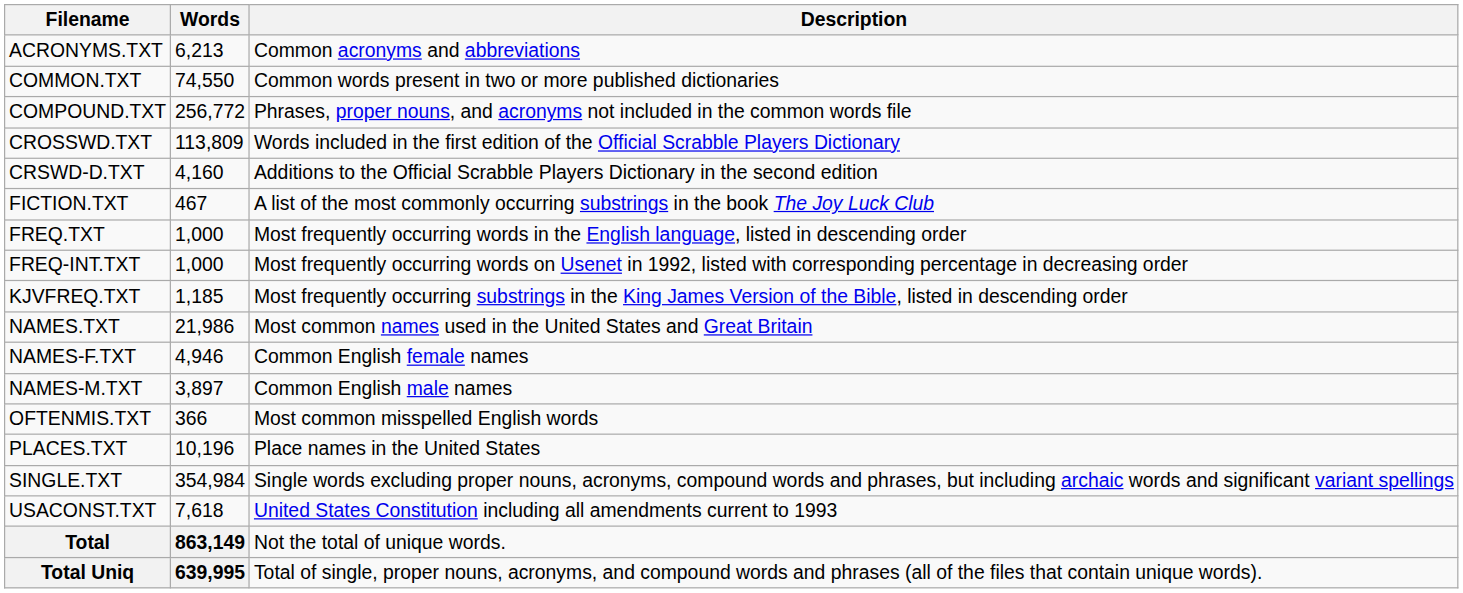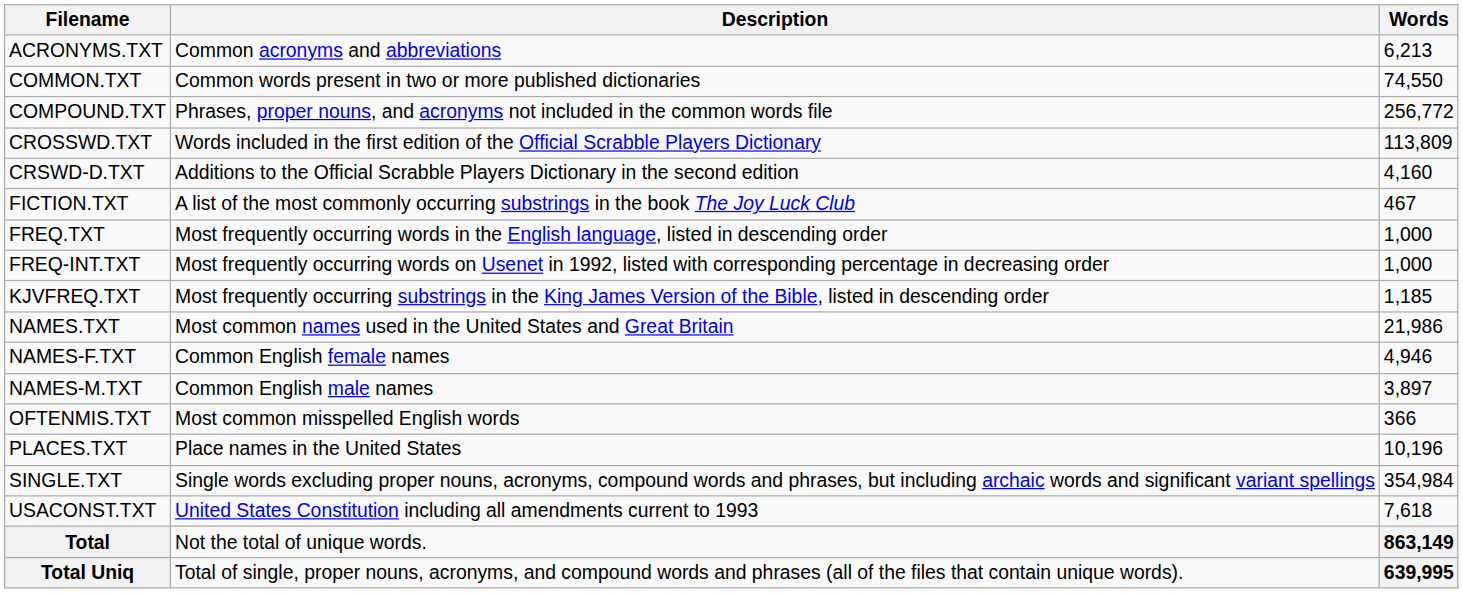 <table class="wikitable">
 <tr>
 <th>Filename</th>
+<th>Description</th>
 <th>Words</th>
-<th>Description</th>
 </tr>
 <tr>
 <td>ACRONYMS.TXT</td>
+<td>Common <a href='#'>acronyms</a> and <a href='#'>abbreviations</a></td>
 <td>6,213</td>
-<td>Common <a href='#'>acronyms</a> and <a href='#'>abbreviations</a></td>
 </tr>
 <tr>
 <td>COMMON.TXT</td>
+<td>Common words present in two or more published dictionaries</td>
 <td>74,550</td>
-<td>Common words present in two or more published dictionaries</td>
 </tr>
 <tr>
 <td>COMPOUND.TXT</td>
+<td>Phrases, <a href='#'>proper nouns</a>, and <a href='#'>acronyms</a> not included in the common words file</td>
 <td>256,772</td>
-<td>Phrases, <a href='#'>proper nouns</a>, and <a href='#'>acronyms</a> not included in the common words file</td>
 </tr>
 <tr>
 <td>CROSSWD.TXT</td>
+<td>Words included in the first edition of the <a href='#'>Official Scrabble Players Dictionary</a></td>
 <td>113,809</td>
-<td>Words included in the first edition of the <a href='#'>Official Scrabble Players Dictionary</a></td>
 </tr>
 <tr>
 <td>CRSWD-D.TXT</td>
+<td>Additions to the Official Scrabble Players Dictionary in the second edition</td>
 <td>4,160</td>
-<td>Additions to the Official Scrabble Players Dictionary in the second edition</td>
 </tr>
 <tr>
 <td>FICTION.TXT</td>
+<td>A list of the most commonly occurring <a href='#'>substrings</a> in the book <em><a href='#'>The Joy Luck Club</a></em></td>
 <td>467</td>
-<td>A list of the most commonly occurring <a href='#'>substrings</a> in the book <em><a href='#'>The Joy Luck Club</a></em></td>
 </tr>
 <tr>
 <td>FREQ.TXT</td>
+<td>Most frequently occurring words in the <a href='#'>English language</a>, listed in descending order</td>
 <td>1,000</td>
-<td>Most frequently occurring words in the <a href='#'>English language</a>, listed in descending order</td>
 </tr>
 <tr>
 <td>FREQ-INT.TXT</td>
+<td>Most frequently occurring words on <a href='#'>Usenet</a> in 1992, listed with corresponding percentage in decreasing order</td>
 <td>1,000</td>
-<td>Most frequently occurring words on <a href='#'>Usenet</a> in 1992, listed with corresponding percentage in decreasing order</td>
 </tr>
 <tr>
 <td>KJVFREQ.TXT</td>
+<td>Most frequently occurring <a href='#'>substrings</a> in the <a href='#'>King James Version of the Bible</a>, listed in descending order</td>
 <td>1,185</td>
-<td>Most frequently occurring <a href='#'>substrings</a> in the <a href='#'>King James Version of the Bible</a>, listed in descending order</td>
 </tr>
 <tr>
 <td>NAMES.TXT</td>
+<td>Most common <a href='#'>names</a> used in the United States and <a href='#'>Great Britain</a></td>
 <td>21,986</td>
-<td>Most common <a href='#'>names</a> used in the United States and <a href='#'>Great Britain</a></td>
 </tr>
 <tr>
 <td>NAMES-F.TXT</td>
+<td>Common English <a href='#'>female</a> names</td>
 <td>4,946</td>
-<td>Common English <a href='#'>female</a> names</td>
 </tr>
 <tr>
 <td>NAMES-M.TXT</td>
+<td>Common English <a href='#'>male</a> names</td>
 <td>3,897</td>
-<td>Common English <a href='#'>male</a> names</td>
 </tr>
 <tr>
 <td>OFTENMIS.TXT</td>
+<td>Most common misspelled English words</td>
 <td>366</td>
-<td>Most common misspelled English words</td>
 </tr>
 <tr>
 <td>PLACES.TXT</td>
+<td>Place names in the United States</td>
 <td>10,196</td>
-<td>Place names in the United States</td>
 </tr>
 <tr>
 <td>SINGLE.TXT</td>
+<td>Single words excluding proper nouns, acronyms, compound words and phrases, but including <a href='#'>archaic</a> words and significant <a href='#'>variant spellings</a></td>
 <td>354,984</td>
-<td>Single words excluding proper nouns, acronyms, compound words and phrases, but including <a href='#'>archaic</a> words and significant <a href='#'>variant spellings</a></td>
 </tr>
 <tr>
 <td>USACONST.TXT</td>
+<td><a href='#'>United States Constitution</a> including all amendments current to 1993</td>
 <td>7,618</td>
-<td><a href='#'>United States Constitution</a> including all amendments current to 1993</td>
 </tr>
 <tr>
 <th>Total</th>
+<td>Not the total of unique words.</td>
 <th>863,149</th>
-<td>Not the total of unique words.</td>
 </tr>
 <tr>
 <th>Total Uniq</th>
+<td>Total of single, proper nouns, acronyms, and compound words and phrases (all of the files that contain unique words).</td>
 <th>639,995</th>
-<td>Total of single, proper nouns, acronyms, and compound words and phrases (all of the files that contain unique words).</td>
 </tr>
 </table>
